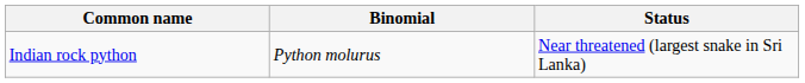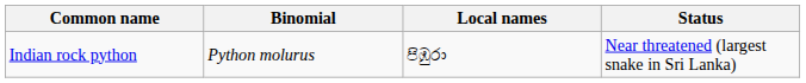 <table width=60% class="wikitable">
 <tr>
 <th width=20%>Common name</th>
 <th width=20%>Binomial</th>
+<th width=20%>Local names</th>
 <th width=20%>Status</th>
 </tr>
 <tr>
 <td><a href='#'>Indian rock python</a><br></td>
 <td><em>Python molurus</em></td>
+<td>පිඹුරා</td>
 <td><a href='#'>Near threatened</a> (largest snake in Sri Lanka)</td>
 </tr>
 </table>
